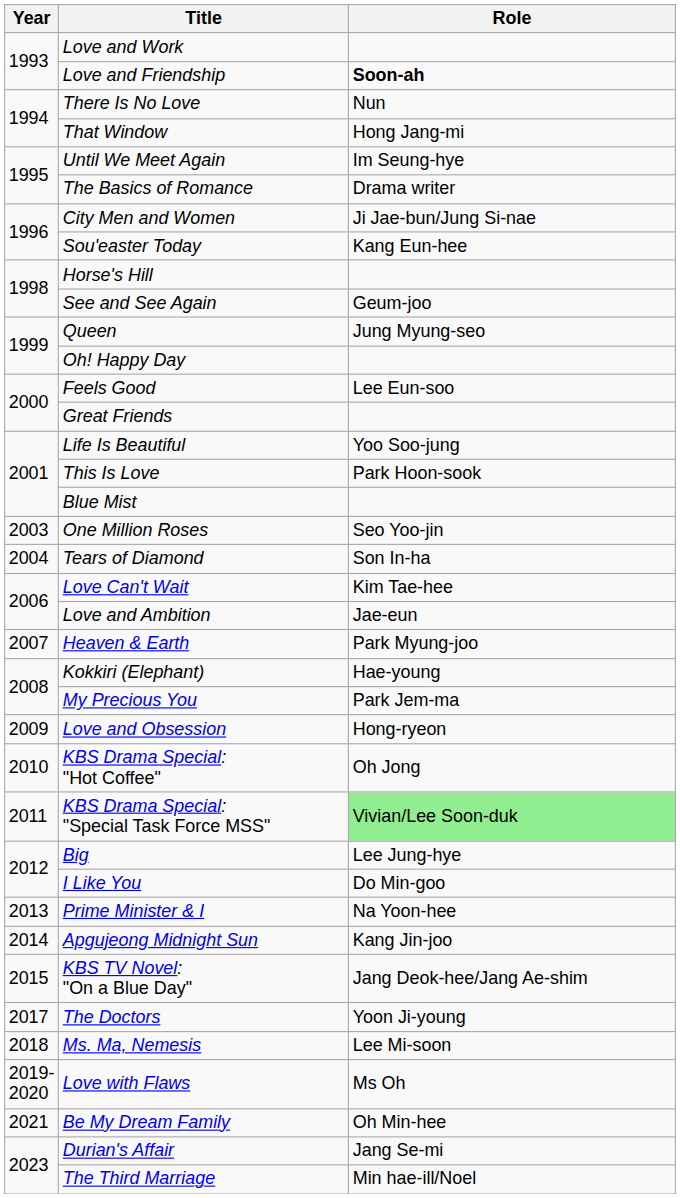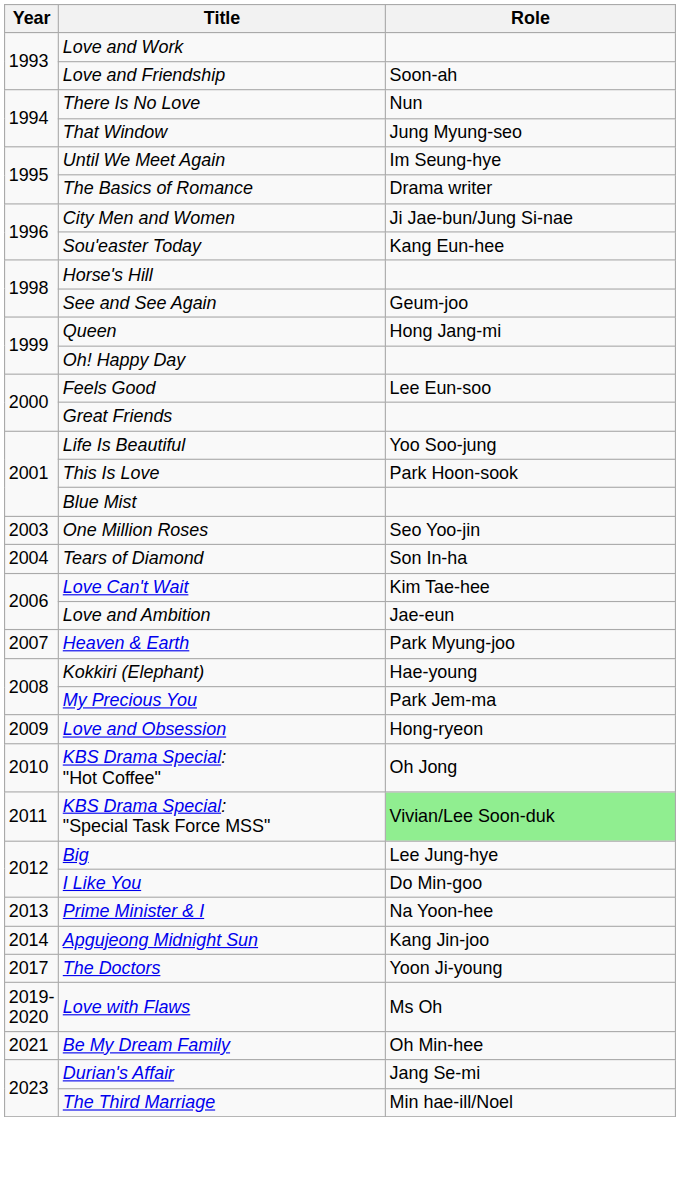 <table class="wikitable" style="width:600px">
 <tr>
 <th width=10>Year</th>
 <th>Title</th>
 <th>Role</th>
 </tr>
 <tr>
 <td rowspan=2>1993</td>
 <td><em>Love and Work</em></td>
 <td></td>
 </tr>
 <tr>
 <td><em>Love and Friendship</em></td>
-<td><strong>Soon-ah</strong></td>
+<td>Soon-ah</td>
 </tr>
 <tr>
 <td rowspan=2>1994</td>
 <td><em>There Is No Love</em></td>
 <td>Nun</td>
 </tr>
 <tr>
 <td><em>That Window</em></td>
-<td>Hong Jang-mi</td>
+<td>Jung Myung-seo</td>
 </tr>
 <tr>
 <td rowspan=2>1995</td>
 <td><em>Until We Meet Again</em></td>
 <td>Im Seung-hye</td>
 </tr>
 <tr>
 <td><em>The Basics of Romance</em></td>
 <td>Drama writer</td>
 </tr>
 <tr>
 <td rowspan=2>1996</td>
 <td><em>City Men and Women</em></td>
 <td>Ji Jae-bun/Jung Si-nae</td>
 </tr>
 <tr>
 <td><em>Sou'easter Today</em></td>
 <td>Kang Eun-hee</td>
 </tr>
 <tr>
 <td rowspan=2>1998</td>
 <td><em>Horse's Hill</em></td>
 <td></td>
 </tr>
 <tr>
 <td><em>See and See Again</em></td>
 <td>Geum-joo</td>
 </tr>
 <tr>
 <td rowspan=2>1999</td>
 <td><em>Queen</em></td>
-<td>Jung Myung-seo</td>
+<td>Hong Jang-mi</td>
 </tr>
 <tr>
 <td><em>Oh! Happy Day</em></td>
 <td></td>
 </tr>
 <tr>
 <td rowspan=2>2000</td>
 <td><em>Feels Good</em></td>
 <td>Lee Eun-soo</td>
 </tr>
 <tr>
 <td><em>Great Friends</em></td>
 <td></td>
 </tr>
 <tr>
 <td rowspan=3>2001</td>
 <td><em>Life Is Beautiful</em></td>
 <td>Yoo Soo-jung</td>
 </tr>
 <tr>
 <td><em>This Is Love</em></td>
 <td>Park Hoon-sook</td>
 </tr>
 <tr>
 <td><em>Blue Mist</em></td>
 <td></td>
 </tr>
 <tr>
 <td>2003</td>
 <td><em>One Million Roses</em></td>
 <td>Seo Yoo-jin</td>
 </tr>
 <tr>
 <td>2004</td>
 <td><em>Tears of Diamond</em></td>
 <td>Son In-ha</td>
 </tr>
 <tr>
 <td rowspan=2>2006</td>
 <td><em><a href='#'>Love Can't Wait</a></em></td>
 <td>Kim Tae-hee</td>
 </tr>
 <tr>
 <td><em>Love and Ambition</em></td>
 <td>Jae-eun</td>
 </tr>
 <tr>
 <td>2007</td>
 <td><em><a href='#'>Heaven & Earth</a></em></td>
 <td>Park Myung-joo</td>
 </tr>
 <tr>
 <td rowspan=2>2008</td>
 <td><em>Kokkiri (Elephant)</em></td>
 <td>Hae-young</td>
 </tr>
 <tr>
 <td><em><a href='#'>My Precious You</a></em></td>
 <td>Park Jem-ma</td>
 </tr>
 <tr>
 <td>2009</td>
 <td><em><a href='#'>Love and Obsession</a></em></td>
 <td>Hong-ryeon</td>
 </tr>
 <tr>
 <td>2010</td>
 <td><em><a href='#'>KBS Drama Special</a>:</em><br>"Hot Coffee"</td>
 <td>Oh Jong</td>
 </tr>
 <tr>
 <td>2011</td>
 <td><em><a href='#'>KBS Drama Special</a>:</em><br>"Special Task Force MSS"</td>
 <td style="background: lightgreen;">Vivian/Lee Soon-duk</td>
 </tr>
 <tr>
 <td rowspan=2>2012</td>
 <td><em><a href='#'>Big</a></em></td>
 <td>Lee Jung-hye</td>
 </tr>
 <tr>
 <td><em><a href='#'>I Like You</a></em></td>
 <td>Do Min-goo</td>
 </tr>
 <tr>
 <td>2013</td>
 <td><em><a href='#'>Prime Minister & I</a></em></td>
 <td>Na Yoon-hee</td>
 </tr>
 <tr>
 <td>2014</td>
 <td><em><a href='#'>Apgujeong Midnight Sun</a></em></td>
 <td>Kang Jin-joo</td>
 </tr>
 <tr>
-<td>2015</td>
-<td><em><a href='#'>KBS TV Novel</a>:</em><br>"On a Blue Day"</td>
-<td>Jang Deok-hee/Jang Ae-shim</td>
-</tr>
-<tr>
 <td>2017</td>
 <td><em><a href='#'>The Doctors</a></em></td>
 <td>Yoon Ji-young</td>
-</tr>
-<tr>
-<td>2018</td>
-<td><em><a href='#'>Ms. Ma, Nemesis</a></em></td>
-<td>Lee Mi-soon</td>
 </tr>
 <tr>
 <td>2019-2020</td>
 <td><em><a href='#'>Love with Flaws</a></em></td>
 <td>Ms Oh</td>
 </tr>
 <tr>
 <td>2021</td>
 <td><em><a href='#'>Be My Dream Family</a></em></td>
 <td>Oh Min-hee</td>
 </tr>
 <tr>
 <td rowspan=2>2023</td>
 <td><em><a href='#'>Durian's Affair</a></em></td>
 <td>Jang Se-mi</td>
 </tr>
 <tr>
 <td><em><a href='#'>The Third Marriage</a></em></td>
 <td>Min hae-ill/Noel</td>
 </tr>
 </table>
